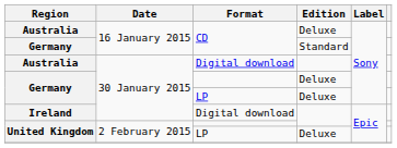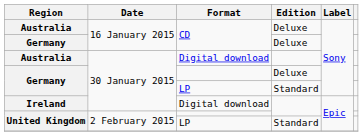 <table class="wikitable plainrowheaders">
 <tr>
 <th scope="col">Region</th>
 <th scope="col">Date</th>
 <th scope="col">Format</th>
 <th scope="col">Edition</th>
 <th scope="col">Label</th>
 <th scope="col"></th>
 </tr>
 <tr>
 <th scope="row">Australia</th>
 <td rowspan="2">16 January 2015</td>
 <td rowspan="2"><a href='#'>CD</a></td>
 <td>Deluxe</td>
 <td rowspan="5"><a href='#'>Sony</a></td>
 <td align="center"></td>
 </tr>
 <tr>
 <th scope="row">Germany</th>
-<td>Standard</td>
+<td>Deluxe</td>
 <td align="center"></td>
 </tr>
 <tr>
 <th scope="row">Australia</th>
 <td rowspan="4">30 January 2015</td>
 <td><a href='#'>Digital download</a></td>
 <td></td>
 <td align="center"></td>
 </tr>
 <tr>
 <th scope="row" rowspan="2">Germany</th>
 <td></td>
 <td>Deluxe</td>
 <td align="center"></td>
 </tr>
 <tr>
 <td><a href='#'>LP</a></td>
-<td>Deluxe</td>
+<td>Standard</td>
 <td align="center"></td>
 </tr>
 <tr>
 <th scope="row">Ireland</th>
 <td>Digital download</td>
 <td rowspan="2"></td>
 <td rowspan="3"><a href='#'>Epic</a></td>
 <td align="center"></td>
 </tr>
 <tr>
 <th scope="row" rowspan="2">United Kingdom</th>
 <td rowspan="2">2 February 2015</td>
 <td></td>
 <td align="center"></td>
 </tr>
 <tr>
 <td>LP</td>
-<td>Deluxe</td>
+<td>Standard</td>
 <td align="center"></td>
 </tr>
 <tr>
 </tr>
 </table>
